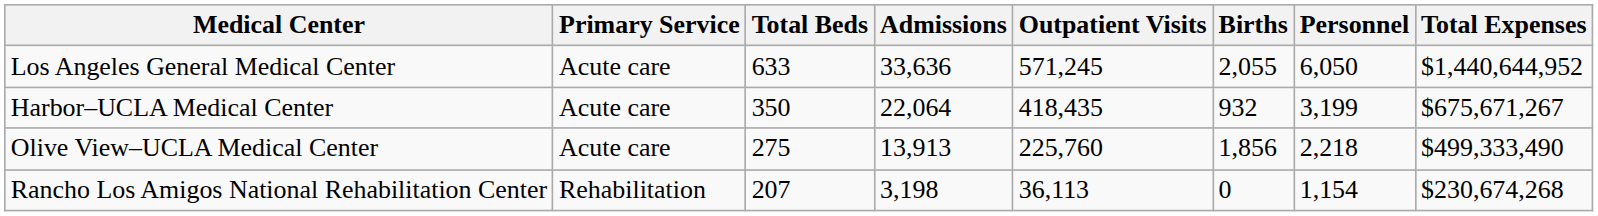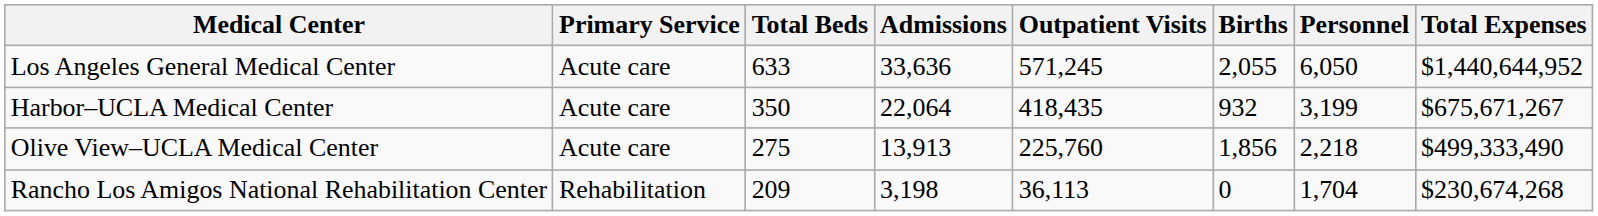 <table class="wikitable">
 <tr>
 <th>Medical Center</th>
 <th>Primary Service</th>
 <th>Total Beds</th>
 <th>Admissions</th>
 <th>Outpatient Visits</th>
 <th>Births</th>
 <th>Personnel</th>
 <th>Total Expenses</th>
 </tr>
 <tr>
 <td>Los Angeles General Medical Center</td>
 <td>Acute care</td>
 <td>633</td>
 <td>33,636</td>
 <td>571,245</td>
 <td>2,055</td>
 <td>6,050</td>
 <td>$1,440,644,952</td>
 </tr>
 <tr>
 <td>Harbor–UCLA Medical Center</td>
 <td>Acute care</td>
 <td>350</td>
 <td>22,064</td>
 <td>418,435</td>
 <td>932</td>
 <td>3,199</td>
 <td>$675,671,267</td>
 </tr>
 <tr>
 <td>Olive View–UCLA Medical Center</td>
 <td>Acute care</td>
 <td>275</td>
 <td>13,913</td>
 <td>225,760</td>
 <td>1,856</td>
 <td>2,218</td>
 <td>$499,333,490</td>
 </tr>
 <tr>
 <td>Rancho Los Amigos National Rehabilitation Center</td>
 <td>Rehabilitation</td>
-<td>207</td>
+<td>209</td>
 <td>3,198</td>
 <td>36,113</td>
 <td>0</td>
-<td>1,154</td>
+<td>1,704</td>
 <td>$230,674,268</td>
 </tr>
 </table>
